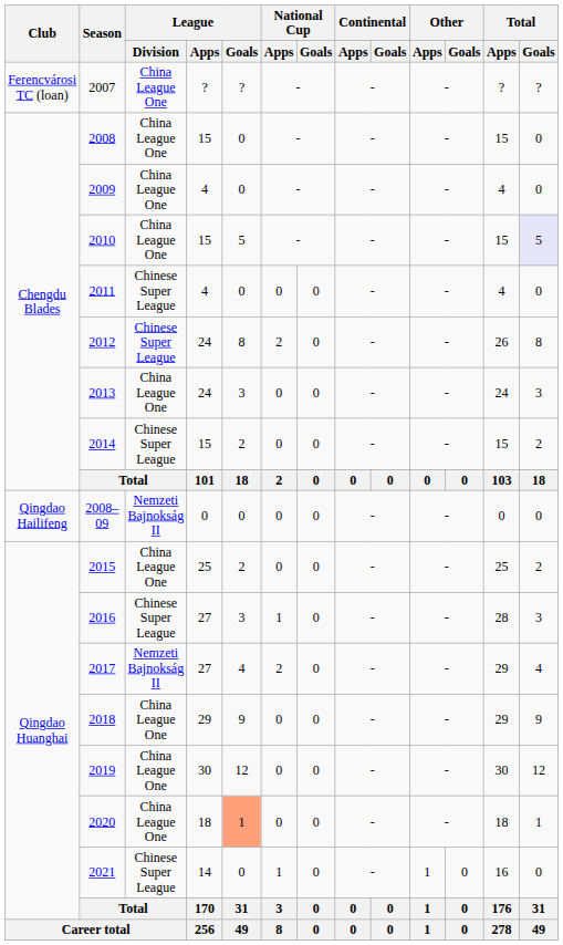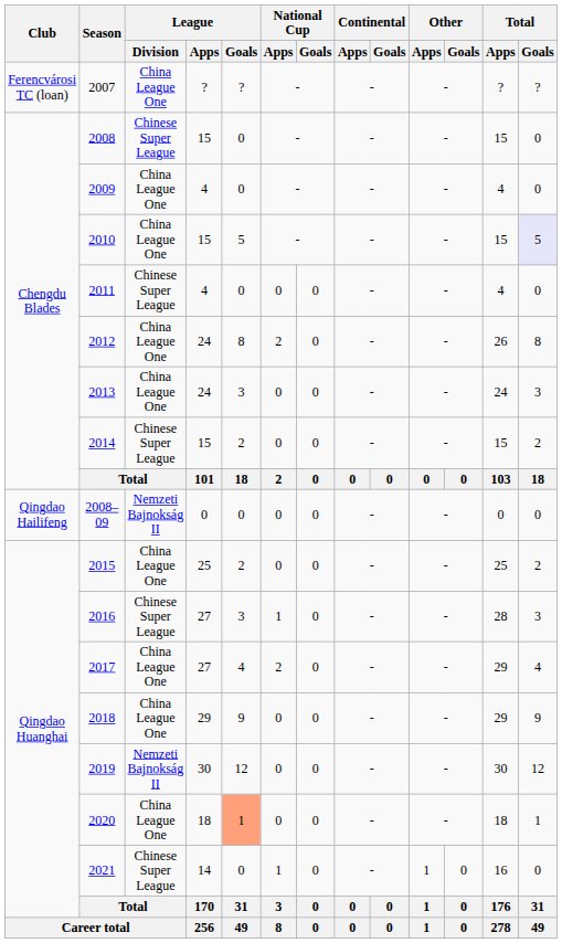 <table class="wikitable" style="text-align: center">
 <tr>
 <th rowspan="2">Club</th>
 <th rowspan="2">Season</th>
 <th colspan="3">League</th>
 <th colspan="2">National Cup</th>
 <th colspan="2">Continental</th>
 <th colspan="2">Other</th>
 <th colspan="2">Total</th>
 </tr>
 <tr>
 <th>Division</th>
 <th>Apps</th>
 <th>Goals</th>
 <th>Apps</th>
 <th>Goals</th>
 <th>Apps</th>
 <th>Goals</th>
 <th>Apps</th>
 <th>Goals</th>
 <th>Apps</th>
 <th>Goals</th>
 </tr>
 <tr>
 <td><a href='#'>Ferencvárosi TC</a> (loan)</td>
 <td>2007</td>
 <td><a href='#'>China League One</a></td>
 <td>?</td>
 <td>?</td>
 <td colspan="2">-</td>
 <td colspan="2">-</td>
 <td colspan="2">-</td>
 <td>?</td>
 <td>?</td>
 </tr>
 <tr>
 <td rowspan=8><a href='#'>Chengdu Blades</a></td>
 <td><a href='#'>2008</a></td>
-<td>China League One</td>
+<td><a href='#'>Chinese Super League</a></td>
 <td>15</td>
 <td>0</td>
 <td colspan="2">-</td>
 <td colspan="2">-</td>
 <td colspan="2">-</td>
 <td>15</td>
 <td>0</td>
 </tr>
 <tr>
 <td><a href='#'>2009</a></td>
 <td>China League One</td>
 <td>4</td>
 <td>0</td>
 <td colspan="2">-</td>
 <td colspan="2">-</td>
 <td colspan="2">-</td>
 <td>4</td>
 <td>0</td>
 </tr>
 <tr>
 <td><a href='#'>2010</a></td>
 <td>China League One</td>
 <td>15</td>
 <td>5</td>
 <td colspan="2">-</td>
 <td colspan="2">-</td>
 <td colspan="2">-</td>
 <td>15</td>
 <td style="background: lavender;">5</td>
 </tr>
 <tr>
 <td><a href='#'>2011</a></td>
 <td>Chinese Super League</td>
 <td>4</td>
 <td>0</td>
 <td>0</td>
 <td>0</td>
 <td colspan="2">-</td>
 <td colspan="2">-</td>
 <td>4</td>
 <td>0</td>
 </tr>
 <tr>
 <td><a href='#'>2012</a></td>
-<td><a href='#'>Chinese Super League</a></td>
+<td>China League One</td>
 <td>24</td>
 <td>8</td>
 <td>2</td>
 <td>0</td>
 <td colspan="2">-</td>
 <td colspan="2">-</td>
 <td>26</td>
 <td>8</td>
 </tr>
 <tr>
 <td><a href='#'>2013</a></td>
 <td>China League One</td>
 <td>24</td>
 <td>3</td>
 <td>0</td>
 <td>0</td>
 <td colspan="2">-</td>
 <td colspan="2">-</td>
 <td>24</td>
 <td>3</td>
 </tr>
 <tr>
 <td><a href='#'>2014</a></td>
 <td>Chinese Super League</td>
 <td>15</td>
 <td>2</td>
 <td>0</td>
 <td>0</td>
 <td colspan="2">-</td>
 <td colspan="2">-</td>
 <td>15</td>
 <td>2</td>
 </tr>
 <tr>
 <th colspan=2>Total</th>
 <th>101</th>
 <th>18</th>
 <th>2</th>
 <th>0</th>
 <th>0</th>
 <th>0</th>
 <th>0</th>
 <th>0</th>
 <th>103</th>
 <th>18</th>
 </tr>
 <tr>
 <td><a href='#'>Qingdao Hailifeng</a></td>
 <td><a href='#'>2008–09</a></td>
 <td><a href='#'>Nemzeti Bajnokság II</a></td>
 <td>0</td>
 <td>0</td>
 <td>0</td>
 <td>0</td>
 <td colspan="2">-</td>
 <td colspan="2">-</td>
 <td>0</td>
 <td>0</td>
 </tr>
 <tr>
 <td rowspan=8><a href='#'>Qingdao Huanghai</a></td>
 <td><a href='#'>2015</a></td>
 <td>China League One</td>
 <td>25</td>
 <td>2</td>
 <td>0</td>
 <td>0</td>
 <td colspan="2">-</td>
 <td colspan="2">-</td>
 <td>25</td>
 <td>2</td>
 </tr>
 <tr>
 <td><a href='#'>2016</a></td>
 <td>Chinese Super League</td>
 <td>27</td>
 <td>3</td>
 <td>1</td>
 <td>0</td>
 <td colspan="2">-</td>
 <td colspan="2">-</td>
 <td>28</td>
 <td>3</td>
 </tr>
 <tr>
 <td><a href='#'>2017</a></td>
-<td><a href='#'>Nemzeti Bajnokság II</a></td>
+<td>China League One</td>
 <td>27</td>
 <td>4</td>
 <td>2</td>
 <td>0</td>
 <td colspan="2">-</td>
 <td colspan="2">-</td>
 <td>29</td>
 <td>4</td>
 </tr>
 <tr>
 <td><a href='#'>2018</a></td>
 <td>China League One</td>
 <td>29</td>
 <td>9</td>
 <td>0</td>
 <td>0</td>
 <td colspan="2">-</td>
 <td colspan="2">-</td>
 <td>29</td>
 <td>9</td>
 </tr>
 <tr>
 <td><a href='#'>2019</a></td>
-<td>China League One</td>
+<td><a href='#'>Nemzeti Bajnokság II</a></td>
 <td>30</td>
 <td>12</td>
 <td>0</td>
 <td>0</td>
 <td colspan="2">-</td>
 <td colspan="2">-</td>
 <td>30</td>
 <td>12</td>
 </tr>
 <tr>
 <td><a href='#'>2020</a></td>
 <td>China League One</td>
 <td>18</td>
 <td style="background: lightsalmon;">1</td>
 <td>0</td>
 <td>0</td>
 <td colspan="2">-</td>
 <td colspan="2">-</td>
 <td>18</td>
 <td>1</td>
 </tr>
 <tr>
 <td><a href='#'>2021</a></td>
 <td>Chinese Super League</td>
 <td>14</td>
 <td>0</td>
 <td>1</td>
 <td>0</td>
 <td colspan="2">-</td>
 <td>1</td>
 <td>0</td>
 <td>16</td>
 <td>0</td>
 </tr>
 <tr>
 <th colspan=2>Total</th>
 <th>170</th>
 <th>31</th>
 <th>3</th>
 <th>0</th>
 <th>0</th>
 <th>0</th>
 <th>1</th>
 <th>0</th>
 <th>176</th>
 <th>31</th>
 </tr>
 <tr>
 <th colspan=3>Career total</th>
 <th>256</th>
 <th>49</th>
 <th>8</th>
 <th>0</th>
 <th>0</th>
 <th>0</th>
 <th>1</th>
 <th>0</th>
 <th>278</th>
 <th>49</th>
 </tr>
 </table>
